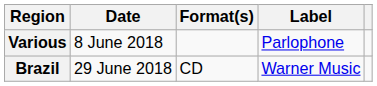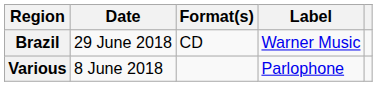 <table class="wikitable plainrowheaders">
 <tr>
 <th scope="col">Region</th>
 <th scope="col">Date</th>
 <th scope="col">Format(s)</th>
 <th scope="col">Label</th>
 <th scope="col"></th>
 </tr>
 <tr>
+<th scope="row">Brazil</th>
+<td>29 June 2018</td>
+<td>CD</td>
+<td><a href='#'>Warner Music</a></td>
+<td style="text-align:center;"></td>
+</tr>
+<tr>
 <th scope="row">Various</th>
 <td>8 June 2018</td>
 <td></td>
 <td><a href='#'>Parlophone</a></td>
 <td style="text-align:center;"></td>
 </tr>
-<tr>
-<th scope="row">Brazil</th>
-<td>29 June 2018</td>
-<td>CD</td>
-<td><a href='#'>Warner Music</a></td>
-<td style="text-align:center;"></td>
-</tr>
 </table>
